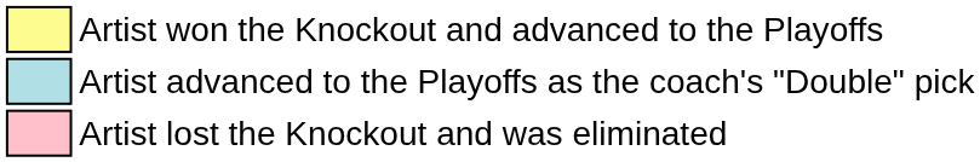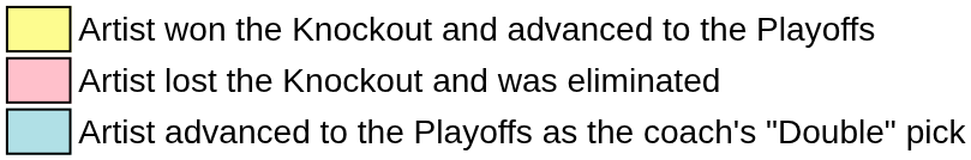 <table class="toccolours" style="font-size: 90%; white-space: nowrap;">
 <tr>
 <td style="background:#fdfc8f; border:1px solid black;">      </td>
 <td>Artist won the Knockout and advanced to the Playoffs</td>
 </tr>
 <tr>
+<td style="background:pink; border:1px solid black;">      </td>
+<td>Artist lost the Knockout and was eliminated</td>
+</tr>
+<tr>
 <td style="background:#b0e0e6; border:1px solid black;">      </td>
 <td>Artist advanced to the Playoffs as the coach's "Double" pick</td>
 </tr>
-<tr>
-<td style="background:pink; border:1px solid black;">      </td>
-<td>Artist lost the Knockout and was eliminated</td>
-</tr>
 </table>
